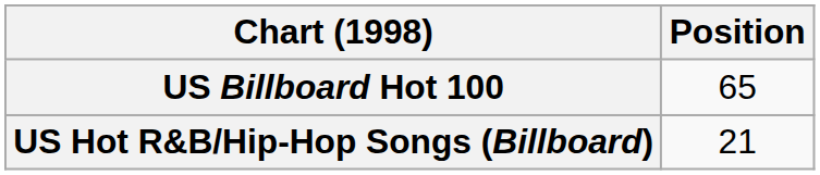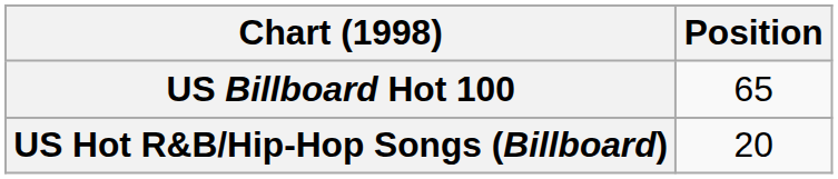 <table class="wikitable sortable plainrowheaders" style="text-align:center">
 <tr>
 <th scope="col">Chart (1998)</th>
 <th scope="col">Position</th>
 </tr>
 <tr>
 <th scope="row">US <em>Billboard</em> Hot 100</th>
 <td>65</td>
 </tr>
 <tr>
 <th scope="row">US Hot R&B/Hip-Hop Songs (<em>Billboard</em>)</th>
-<td>21</td>
+<td>20</td>
 </tr>
 </table>
